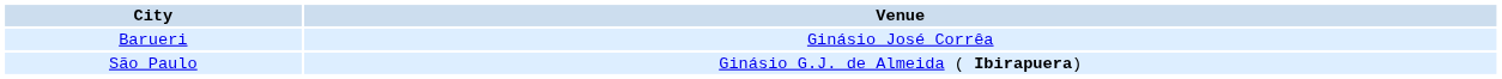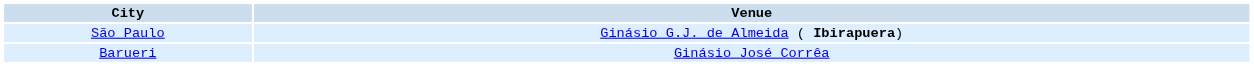 <table width=60%>
 <tr align=center>
 <th bgcolor=#CCDDEE>City</th>
 <th bgcolor=#CCDDEE>Venue</th>
 </tr>
 <tr bgcolor=#DDEEFF align=center>
+<td><a href='#'>São Paulo</a></td>
+<td><a href='#'>Ginásio G.J. de Almeida</a>     ( <strong>Ibirapuera</strong>)</td>
+</tr>
+<tr bgcolor=#DDEEFF align=center>
 <td><a href='#'>Barueri</a></td>
 <td><a href='#'>Ginásio José Corrêa</a></td>
 </tr>
-<tr bgcolor=#DDEEFF align=center>
-<td><a href='#'>São Paulo</a></td>
-<td><a href='#'>Ginásio G.J. de Almeida</a>     ( <strong>Ibirapuera</strong>)</td>
-</tr>
 </table>
